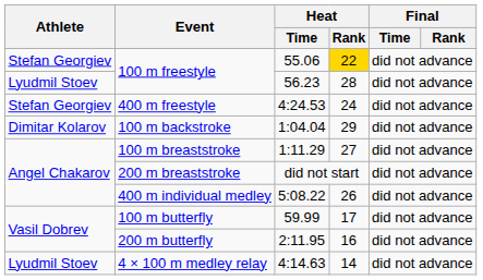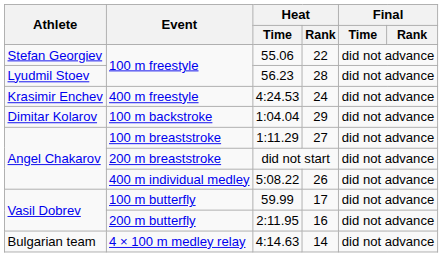 <table class="wikitable" style="text-align:center; font-size:90%">
 <tr>
 <th rowspan="2">Athlete</th>
 <th rowspan="2">Event</th>
 <th colspan="2">Heat</th>
 <th colspan="2">Final</th>
 </tr>
 <tr style="font-size:95%">
 <th>Time</th>
 <th>Rank</th>
 <th>Time</th>
 <th>Rank</th>
 </tr>
 <tr>
 <td align=left><a href='#'>Stefan Georgiev</a></td>
 <td align=left rowspan=2><a href='#'>100 m freestyle</a></td>
 <td>55.06</td>
-<td style="background: gold;">22</td>
+<td>22</td>
 <td colspan=2>did not advance</td>
 </tr>
 <tr>
 <td align=left><a href='#'>Lyudmil Stoev</a></td>
 <td>56.23</td>
 <td>28</td>
 <td colspan=2>did not advance</td>
 </tr>
 <tr>
-<td align=left><a href='#'>Stefan Georgiev</a></td>
+<td align=left><a href='#'>Krasimir Enchev</a></td>
 <td align=left><a href='#'>400 m freestyle</a></td>
 <td>4:24.53</td>
 <td>24</td>
 <td colspan=2>did not advance</td>
 </tr>
 <tr>
 <td align=left><a href='#'>Dimitar Kolarov</a></td>
 <td align=left><a href='#'>100 m backstroke</a></td>
 <td>1:04.04</td>
 <td>29</td>
 <td colspan=2>did not advance</td>
 </tr>
 <tr>
 <td align=left rowspan=3><a href='#'>Angel Chakarov</a></td>
 <td align=left><a href='#'>100 m breaststroke</a></td>
 <td>1:11.29</td>
 <td>27</td>
 <td colspan=2>did not advance</td>
 </tr>
 <tr>
 <td align=left><a href='#'>200 m breaststroke</a></td>
 <td colspan=2>did not start</td>
 <td colspan=2>did not advance</td>
 </tr>
 <tr>
 <td align=left><a href='#'>400 m individual medley</a></td>
 <td>5:08.22</td>
 <td>26</td>
 <td colspan=2>did not advance</td>
 </tr>
 <tr>
 <td align=left rowspan=2><a href='#'>Vasil Dobrev</a></td>
 <td align=left><a href='#'>100 m butterfly</a></td>
 <td>59.99</td>
 <td>17</td>
 <td colspan=2>did not advance</td>
 </tr>
 <tr>
 <td align=left><a href='#'>200 m butterfly</a></td>
 <td>2:11.95</td>
 <td>16</td>
 <td colspan=2>did not advance</td>
 </tr>
 <tr>
-<td align=left><a href='#'>Lyudmil Stoev</a></td>
+<td align=left>Bulgarian team</td>
 <td align=left><a href='#'>4 × 100 m medley relay</a></td>
 <td>4:14.63</td>
 <td>14</td>
 <td colspan=2>did not advance</td>
 </tr>
 </table>
